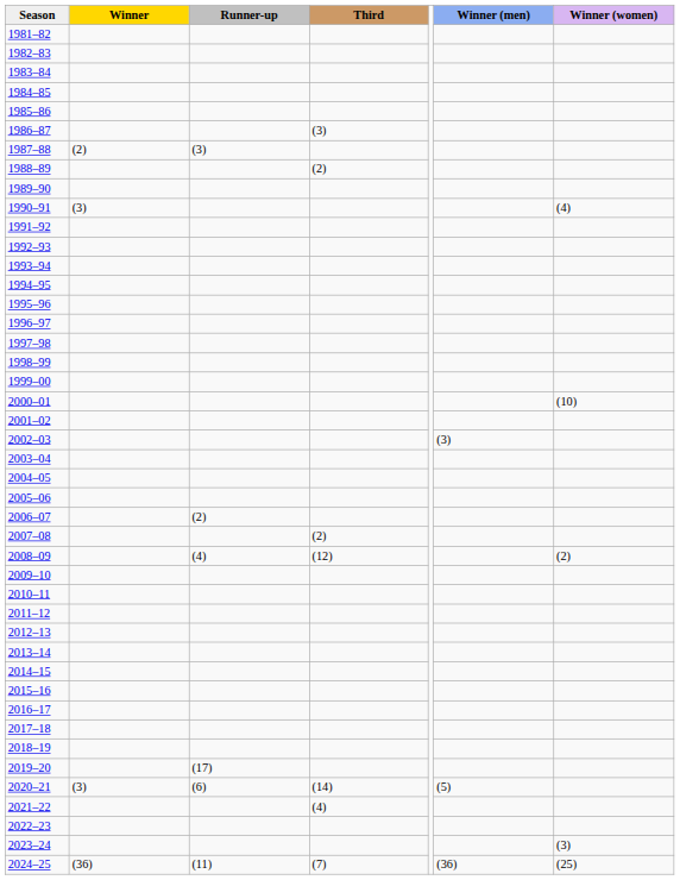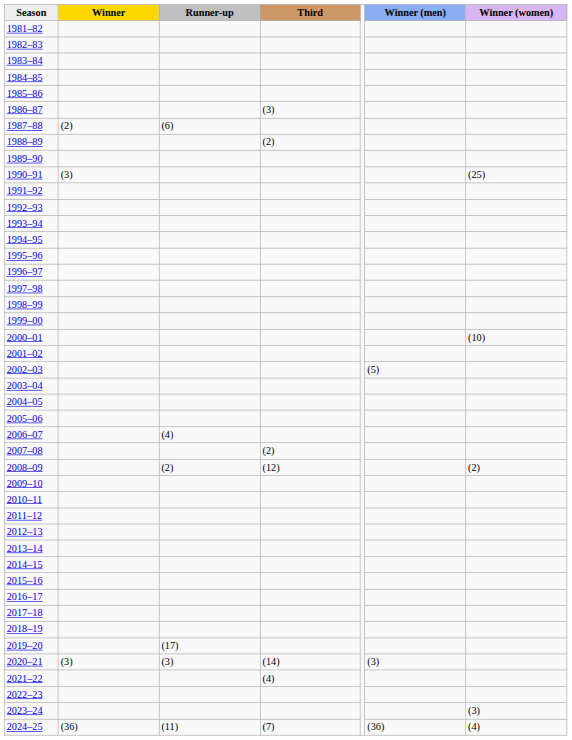 <table class="wikitable sortable" style="width:880px;">
 <tr>
 <th style="width:80px; background:#efefef;">Season</th>
 <th style="width:160px; background:gold">Winner</th>
 <th style="width:160px; background:silver">Runner-up</th>
 <th style="width:160px; background:#CC9966">Third</th>
 <td rowspan=100></td>
 <th style="width:160px; background:#8BADF1">Winner (men)</th>
 <th style="width:160px; background:#D8B6F2">Winner (women)</th>
 </tr>
 <tr>
 <td><a href='#'>1981–82</a></td>
 <td></td>
 <td></td>
 <td></td>
 <td></td>
 <td></td>
 </tr>
 <tr>
 <td><a href='#'>1982–83</a></td>
 <td></td>
 <td></td>
 <td></td>
 <td></td>
 <td></td>
 </tr>
 <tr>
 <td><a href='#'>1983–84</a></td>
 <td></td>
 <td></td>
 <td></td>
 <td></td>
 <td></td>
 </tr>
 <tr>
 <td><a href='#'>1984–85</a></td>
 <td></td>
 <td></td>
 <td></td>
 <td></td>
 <td></td>
 </tr>
 <tr>
 <td><a href='#'>1985–86</a></td>
 <td></td>
 <td></td>
 <td></td>
 <td></td>
 <td></td>
 </tr>
 <tr>
 <td><a href='#'>1986–87</a></td>
 <td></td>
 <td></td>
 <td> (3)</td>
 <td></td>
 <td></td>
 </tr>
 <tr>
 <td><a href='#'>1987–88</a></td>
 <td> (2)</td>
-<td> (3)</td>
+<td> (6)</td>
 <td></td>
 <td></td>
 <td></td>
 </tr>
 <tr>
 <td><a href='#'>1988–89</a></td>
 <td></td>
 <td></td>
 <td> (2)</td>
 <td></td>
 <td></td>
 </tr>
 <tr>
 <td><a href='#'>1989–90</a></td>
 <td></td>
 <td></td>
 <td></td>
 <td></td>
 <td></td>
 </tr>
 <tr>
 <td><a href='#'>1990–91</a></td>
 <td> (3)</td>
 <td></td>
 <td></td>
 <td></td>
-<td> (4)</td>
+<td> (25)</td>
 </tr>
 <tr>
 <td><a href='#'>1991–92</a></td>
 <td></td>
 <td></td>
 <td></td>
 <td></td>
 <td></td>
 </tr>
 <tr>
 <td><a href='#'>1992–93</a></td>
 <td></td>
 <td></td>
 <td></td>
 <td></td>
 <td></td>
 </tr>
 <tr>
 <td><a href='#'>1993–94</a></td>
 <td></td>
 <td></td>
 <td></td>
 <td></td>
 <td></td>
 </tr>
 <tr>
 <td><a href='#'>1994–95</a></td>
 <td></td>
 <td></td>
 <td></td>
 <td></td>
 <td></td>
 </tr>
 <tr>
 <td><a href='#'>1995–96</a></td>
 <td></td>
 <td></td>
 <td></td>
 <td></td>
 <td></td>
 </tr>
 <tr>
 <td><a href='#'>1996–97</a></td>
 <td></td>
 <td></td>
 <td></td>
 <td></td>
 <td></td>
 </tr>
 <tr>
 <td><a href='#'>1997–98</a></td>
 <td></td>
 <td></td>
 <td></td>
 <td></td>
 <td></td>
 </tr>
 <tr>
 <td><a href='#'>1998–99</a></td>
 <td></td>
 <td></td>
 <td></td>
 <td></td>
 <td></td>
 </tr>
 <tr>
 <td><a href='#'>1999–00</a></td>
 <td></td>
 <td></td>
 <td></td>
 <td></td>
 <td></td>
 </tr>
 <tr>
 <td><a href='#'>2000–01</a></td>
 <td></td>
 <td></td>
 <td></td>
 <td></td>
 <td> (10)</td>
 </tr>
 <tr>
 <td><a href='#'>2001–02</a></td>
 <td></td>
 <td></td>
 <td></td>
 <td></td>
 <td></td>
 </tr>
 <tr>
 <td><a href='#'>2002–03</a></td>
 <td></td>
 <td></td>
 <td></td>
-<td> (3)</td>
+<td> (5)</td>
 <td></td>
 </tr>
 <tr>
 <td><a href='#'>2003–04</a></td>
 <td></td>
 <td></td>
 <td></td>
 <td></td>
 <td></td>
 </tr>
 <tr>
 <td><a href='#'>2004–05</a></td>
 <td></td>
 <td></td>
 <td></td>
 <td></td>
 <td></td>
 </tr>
 <tr>
 <td><a href='#'>2005–06</a></td>
 <td></td>
 <td></td>
 <td></td>
 <td></td>
 <td></td>
 </tr>
 <tr>
 <td><a href='#'>2006–07</a></td>
 <td></td>
-<td> (2)</td>
+<td> (4)</td>
 <td></td>
 <td></td>
 <td></td>
 </tr>
 <tr>
 <td><a href='#'>2007–08</a></td>
 <td></td>
 <td></td>
 <td> (2)</td>
 <td></td>
 <td></td>
 </tr>
 <tr>
 <td><a href='#'>2008–09</a></td>
 <td></td>
-<td> (4)</td>
+<td> (2)</td>
 <td> (12)</td>
 <td></td>
 <td> (2)</td>
 </tr>
 <tr>
 <td><a href='#'>2009–10</a></td>
 <td></td>
 <td></td>
 <td></td>
 <td></td>
 <td></td>
 </tr>
 <tr>
 <td><a href='#'>2010–11</a></td>
 <td></td>
 <td></td>
 <td></td>
 <td></td>
 <td></td>
 </tr>
 <tr>
 <td><a href='#'>2011–12</a></td>
 <td></td>
 <td></td>
 <td></td>
 <td></td>
 <td></td>
 </tr>
 <tr>
 <td><a href='#'>2012–13</a></td>
 <td></td>
 <td></td>
 <td></td>
 <td></td>
 <td></td>
 </tr>
 <tr>
 <td><a href='#'>2013–14</a></td>
 <td></td>
 <td></td>
 <td></td>
 <td></td>
 <td></td>
 </tr>
 <tr>
 <td><a href='#'>2014–15</a></td>
 <td></td>
 <td></td>
 <td></td>
 <td></td>
 <td></td>
 </tr>
 <tr>
 <td><a href='#'>2015–16</a></td>
 <td></td>
 <td></td>
 <td></td>
 <td></td>
 <td></td>
 </tr>
 <tr>
 <td><a href='#'>2016–17</a></td>
 <td></td>
 <td></td>
 <td></td>
 <td></td>
 <td></td>
 </tr>
 <tr>
 <td><a href='#'>2017–18</a></td>
 <td></td>
 <td></td>
 <td></td>
 <td></td>
 <td></td>
 </tr>
 <tr>
 <td><a href='#'>2018–19</a></td>
 <td></td>
 <td></td>
 <td></td>
 <td></td>
 <td></td>
 </tr>
 <tr>
 <td><a href='#'>2019–20</a></td>
 <td></td>
 <td> (17)</td>
 <td></td>
 <td></td>
 <td></td>
 </tr>
 <tr>
 <td><a href='#'>2020–21</a></td>
 <td> (3)</td>
-<td> (6)</td>
+<td> (3)</td>
 <td> (14)</td>
-<td> (5)</td>
+<td> (3)</td>
 <td></td>
 </tr>
 <tr>
 <td><a href='#'>2021–22</a></td>
 <td></td>
 <td></td>
 <td> (4)</td>
 <td></td>
 <td></td>
 </tr>
 <tr>
 <td><a href='#'>2022–23</a></td>
 <td></td>
 <td></td>
 <td></td>
 <td></td>
 <td></td>
 </tr>
 <tr>
 <td><a href='#'>2023–24</a></td>
 <td></td>
 <td></td>
 <td></td>
 <td></td>
 <td> (3)</td>
 </tr>
 <tr>
 <td><a href='#'>2024–25</a></td>
 <td> (36)</td>
 <td> (11)</td>
 <td> (7)</td>
 <td> (36)</td>
-<td> (25)</td>
+<td> (4)</td>
 </tr>
 </table>
